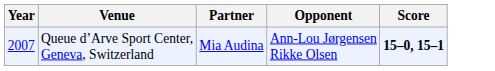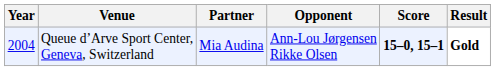 <table class="sortable wikitable" style="font-size: 90%;">
 <tr>
 <th>Year</th>
 <th>Venue</th>
 <th>Partner</th>
 <th>Opponent</th>
 <th>Score</th>
+<th>Result</th>
 </tr>
 <tr style="background:#ECF2FF">
-<td align="center"><a href='#'>2007</a></td>
+<td align="center"><a href='#'>2004</a></td>
 <td align="left">Queue d’Arve Sport Center,<br><a href='#'>Geneva</a>, Switzerland</td>
 <td align="left"> <a href='#'>Mia Audina</a></td>
 <td align="left"> <a href='#'>Ann-Lou Jørgensen</a><br> <a href='#'>Rikke Olsen</a></td>
 <td align="left"><strong>15–0, 15–1</strong></td>
+<td style="text-align:left; background:white"> <strong>Gold</strong></td>
 </tr>
 </table>
